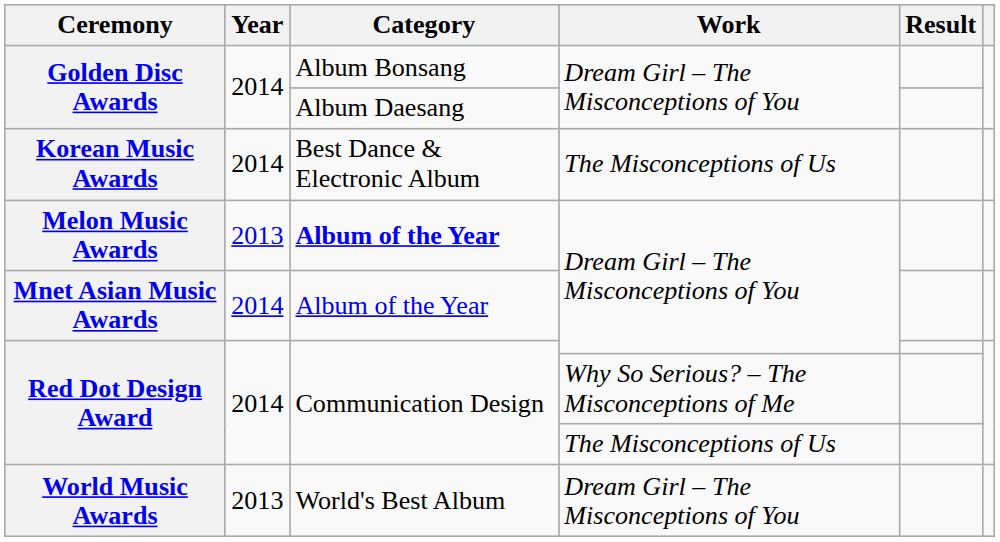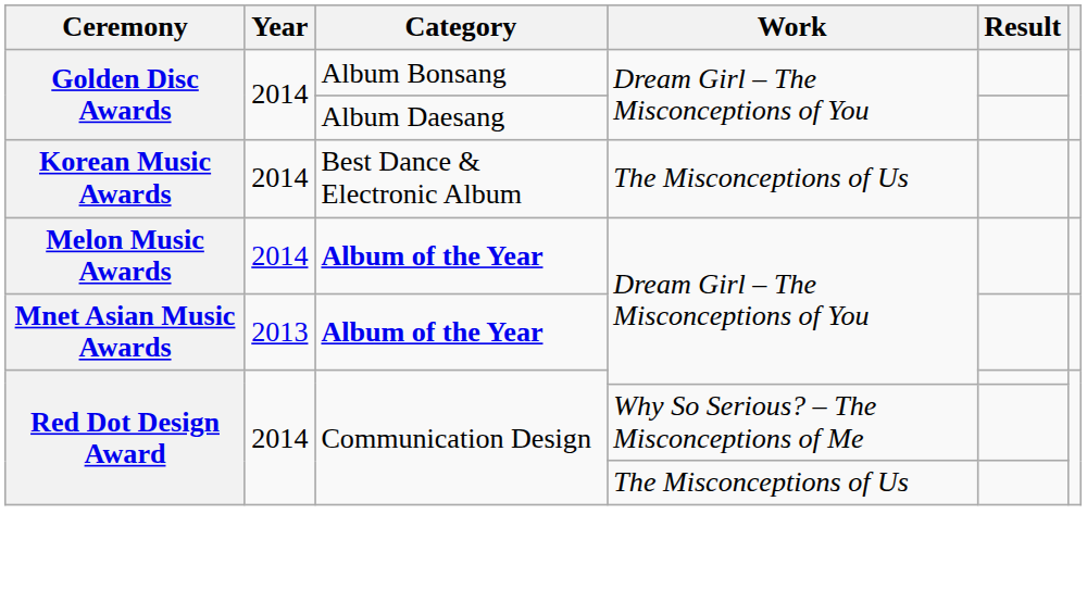 <table class="wikitable sortable plainrowheaders">
 <tr>
 <th scope="col">Ceremony</th>
 <th scope="col">Year</th>
 <th scope="col">Category</th>
 <th scope="col">Work</th>
 <th scope="col">Result</th>
 <th scope="col" class="unsortable"></th>
 </tr>
 <tr>
 <th scope="row" rowspan="2"><a href='#'>Golden Disc Awards</a></th>
 <td style="text-align:center" rowspan="2">2014</td>
 <td>Album Bonsang</td>
 <td rowspan="2"><em>Dream Girl – The Misconceptions of You</em></td>
 <td></td>
 <td style="text-align:center" rowspan="2"></td>
 </tr>
 <tr>
 <td>Album Daesang</td>
 <td></td>
 </tr>
 <tr>
 <th scope="row"><a href='#'>Korean Music Awards</a></th>
 <td style="text-align:center">2014</td>
 <td>Best Dance & Electronic Album</td>
 <td data-sort-value="Misconceptions of Us"><em>The Misconceptions of Us</em></td>
 <td></td>
 <td style="text-align:center"></td>
 </tr>
 <tr>
 <th scope="row"><a href='#'>Melon Music Awards</a></th>
-<td style="text-align:center"><a href='#'>2013</a></td>
+<td style="text-align:center"><a href='#'>2014</a></td>
 <td><strong><a href='#'>Album of the Year</a></strong></td>
 <td rowspan="3"><em>Dream Girl – The Misconceptions of You</em></td>
 <td></td>
 <td style="text-align:center"></td>
 </tr>
 <tr>
 <th scope="row"><a href='#'>Mnet Asian Music Awards</a></th>
-<td style="text-align:center"><a href='#'>2014</a></td>
-<td><a href='#'>Album of the Year</a></td>
+<td style="text-align:center"><a href='#'>2013</a></td>
+<td><strong><a href='#'>Album of the Year</a></strong></td>
 <td></td>
 <td style="text-align:center"></td>
 </tr>
 <tr>
 <th scope="row" rowspan="3"><a href='#'>Red Dot Design Award</a></th>
 <td style="text-align:center" rowspan="3">2014</td>
 <td rowspan="3">Communication Design</td>
 <td></td>
 <td style="text-align:center" rowspan="3"></td>
 </tr>
 <tr>
 <td><em>Why So Serious? – The Misconceptions of Me</em></td>
 <td></td>
 </tr>
 <tr>
 <td data-sort-value="Misconceptions of Us"><em>The Misconceptions of Us</em></td>
 <td></td>
 </tr>
-<tr>
-<th scope="row"><a href='#'>World Music Awards</a></th>
-<td style="text-align:center">2013</td>
-<td>World's Best Album</td>
-<td><em>Dream Girl – The Misconceptions of You</em></td>
-<td></td>
-<td style="text-align:center"></td>
-</tr>
 </table>
